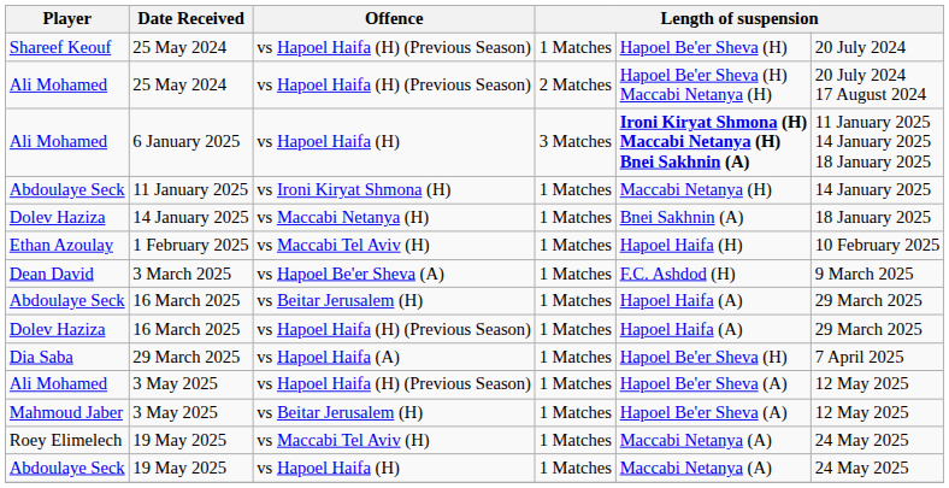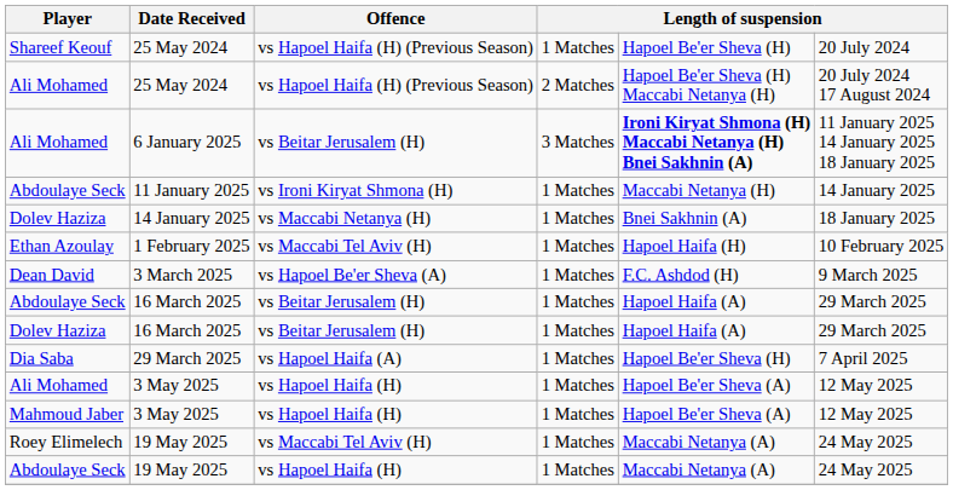 <table class="wikitable">
 <tr>
 <th>Player</th>
 <th>Date Received</th>
 <th>Offence</th>
 <th colspan="4">Length of suspension</th>
 </tr>
 <tr>
 <td> <a href='#'>Shareef Keouf</a></td>
 <td>25 May 2024</td>
 <td> vs <a href='#'>Hapoel Haifa</a> (H) (Previous Season)</td>
 <td>1 Matches</td>
 <td><a href='#'>Hapoel Be'er Sheva</a> (H)</td>
 <td>20 July 2024</td>
 </tr>
 <tr>
 <td> <a href='#'>Ali Mohamed</a></td>
 <td>25 May 2024</td>
 <td> vs <a href='#'>Hapoel Haifa</a> (H) (Previous Season)</td>
 <td>2 Matches</td>
 <td><a href='#'>Hapoel Be'er Sheva</a> (H)<br> <a href='#'>Maccabi Netanya</a> (H)</td>
 <td>20 July 2024<br> 17 August 2024</td>
 </tr>
 <tr>
 <td> <a href='#'>Ali Mohamed</a></td>
 <td>6 January 2025</td>
-<td> vs <a href='#'>Hapoel Haifa</a> (H)</td>
+<td>  vs <a href='#'>Beitar Jerusalem</a> (H)</td>
 <td>3 Matches</td>
 <td><strong><a href='#'>Ironi Kiryat Shmona</a> (H)<br> <a href='#'>Maccabi Netanya</a> (H)<br> <a href='#'>Bnei Sakhnin</a> (A)</strong></td>
 <td>11 January 2025<br>14 January 2025<br> 18 January 2025</td>
 </tr>
 <tr>
 <td> <a href='#'>Abdoulaye Seck</a></td>
 <td>11 January 2025</td>
 <td> vs <a href='#'>Ironi Kiryat Shmona</a> (H)</td>
 <td>1 Matches</td>
 <td><a href='#'>Maccabi Netanya</a> (H)</td>
 <td>14 January 2025</td>
 </tr>
 <tr>
 <td> <a href='#'>Dolev Haziza</a></td>
 <td>14 January 2025</td>
 <td> vs <a href='#'>Maccabi Netanya</a> (H)</td>
 <td>1 Matches</td>
 <td><a href='#'>Bnei Sakhnin</a> (A)</td>
 <td>18 January 2025</td>
 </tr>
 <tr>
 <td> <a href='#'>Ethan Azoulay</a></td>
 <td>1 February 2025</td>
 <td> vs <a href='#'>Maccabi Tel Aviv</a> (H)</td>
 <td>1 Matches</td>
 <td><a href='#'>Hapoel Haifa</a> (H)</td>
 <td>10 February 2025</td>
 </tr>
 <tr>
 <td> <a href='#'>Dean David</a></td>
 <td>3 March 2025</td>
 <td> vs <a href='#'>Hapoel Be'er Sheva</a> (A)</td>
 <td>1 Matches</td>
 <td><a href='#'>F.C. Ashdod</a> (H)</td>
 <td>9 March 2025</td>
 </tr>
 <tr>
 <td> <a href='#'>Abdoulaye Seck</a></td>
 <td>16 March 2025</td>
 <td> vs <a href='#'>Beitar Jerusalem</a> (H)</td>
 <td>1 Matches</td>
 <td><a href='#'>Hapoel Haifa</a> (A)</td>
 <td>29 March 2025</td>
 </tr>
 <tr>
 <td> <a href='#'>Dolev Haziza</a></td>
 <td>16 March 2025</td>
-<td> vs <a href='#'>Hapoel Haifa</a> (H) (Previous Season)</td>
+<td> vs <a href='#'>Beitar Jerusalem</a> (H)</td>
 <td>1 Matches</td>
 <td><a href='#'>Hapoel Haifa</a> (A)</td>
 <td>29 March 2025</td>
 </tr>
 <tr>
 <td> <a href='#'>Dia Saba</a></td>
 <td>29 March 2025</td>
 <td> vs <a href='#'>Hapoel Haifa</a> (A)</td>
 <td>1 Matches</td>
 <td><a href='#'>Hapoel Be'er Sheva</a> (H)</td>
 <td>7 April 2025</td>
 </tr>
 <tr>
 <td> <a href='#'>Ali Mohamed</a></td>
 <td>3 May 2025</td>
-<td> vs <a href='#'>Hapoel Haifa</a> (H) (Previous Season)</td>
+<td> vs <a href='#'>Hapoel Haifa</a> (H)</td>
 <td>1 Matches</td>
 <td><a href='#'>Hapoel Be'er Sheva</a> (A)</td>
 <td>12 May 2025</td>
 </tr>
 <tr>
 <td> <a href='#'>Mahmoud Jaber</a></td>
 <td>3 May 2025</td>
-<td>  vs <a href='#'>Beitar Jerusalem</a> (H)</td>
+<td> vs <a href='#'>Hapoel Haifa</a> (H)</td>
 <td>1 Matches</td>
 <td><a href='#'>Hapoel Be'er Sheva</a> (A)</td>
 <td>12 May 2025</td>
 </tr>
 <tr>
 <td> Roey Elimelech</td>
 <td>19 May 2025</td>
 <td> vs <a href='#'>Maccabi Tel Aviv</a> (H)</td>
 <td>1 Matches</td>
 <td><a href='#'>Maccabi Netanya</a> (A)</td>
 <td>24 May 2025</td>
 </tr>
 <tr>
 <td> <a href='#'>Abdoulaye Seck</a></td>
 <td>19 May 2025</td>
 <td> vs <a href='#'>Hapoel Haifa</a> (H)</td>
 <td>1 Matches</td>
 <td><a href='#'>Maccabi Netanya</a> (A)</td>
 <td>24 May 2025</td>
 </tr>
 <tr>
 </tr>
 </table>
